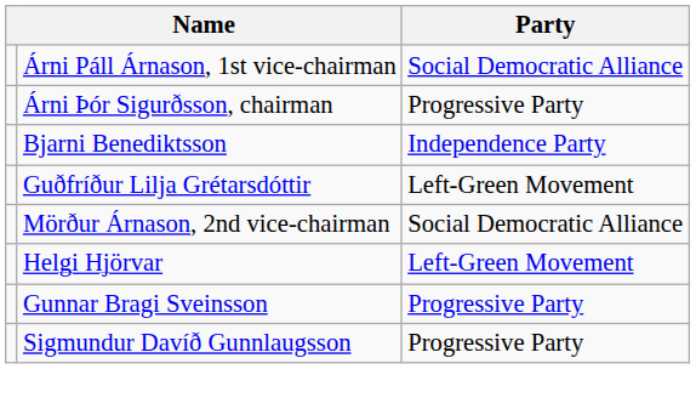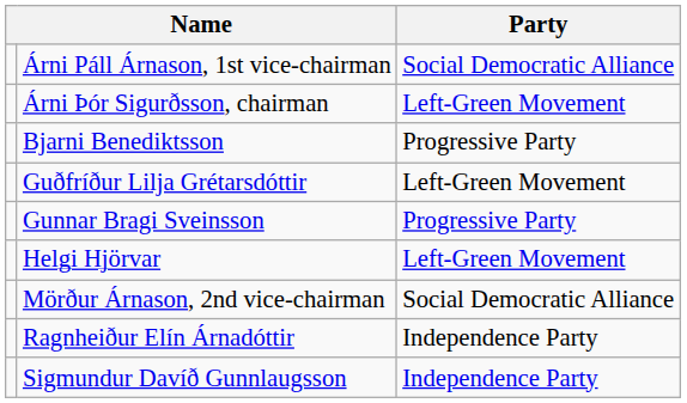 <table class="sortable wikitable">
 <tr>
 <th colspan="2">Name</th>
 <th>Party</th>
 </tr>
 <tr>
 <td></td>
 <td><a href='#'>Árni Páll Árnason</a>, 1st vice-chairman</td>
 <td><a href='#'>Social Democratic Alliance</a></td>
 </tr>
 <tr>
 <td></td>
 <td><a href='#'>Árni Þór Sigurðsson</a>, chairman</td>
-<td>Progressive Party</td>
+<td><a href='#'>Left-Green Movement</a></td>
 </tr>
 <tr>
 <td></td>
 <td><a href='#'>Bjarni Benediktsson</a></td>
-<td><a href='#'>Independence Party</a></td>
+<td>Progressive Party</td>
 </tr>
 <tr>
 <td></td>
 <td><a href='#'>Guðfríður Lilja Grétarsdóttir</a></td>
 <td>Left-Green Movement</td>
 </tr>
 <tr>
 <td></td>
-<td><a href='#'>Mörður Árnason</a>, 2nd vice-chairman</td>
-<td>Social Democratic Alliance</td>
+<td><a href='#'>Gunnar Bragi Sveinsson</a></td>
+<td><a href='#'>Progressive Party</a></td>
 </tr>
 <tr>
 <td></td>
 <td><a href='#'>Helgi Hjörvar</a></td>
 <td><a href='#'>Left-Green Movement</a></td>
 </tr>
 <tr>
 <td></td>
-<td><a href='#'>Gunnar Bragi Sveinsson</a></td>
-<td><a href='#'>Progressive Party</a></td>
+<td><a href='#'>Mörður Árnason</a>, 2nd vice-chairman</td>
+<td>Social Democratic Alliance</td>
+</tr>
+<tr>
+<td></td>
+<td><a href='#'>Ragnheiður Elín Árnadóttir</a></td>
+<td>Independence Party</td>
 </tr>
 <tr>
 <td></td>
 <td><a href='#'>Sigmundur Davíð Gunnlaugsson</a></td>
-<td>Progressive Party</td>
+<td><a href='#'>Independence Party</a></td>
 </tr>
 </table>
